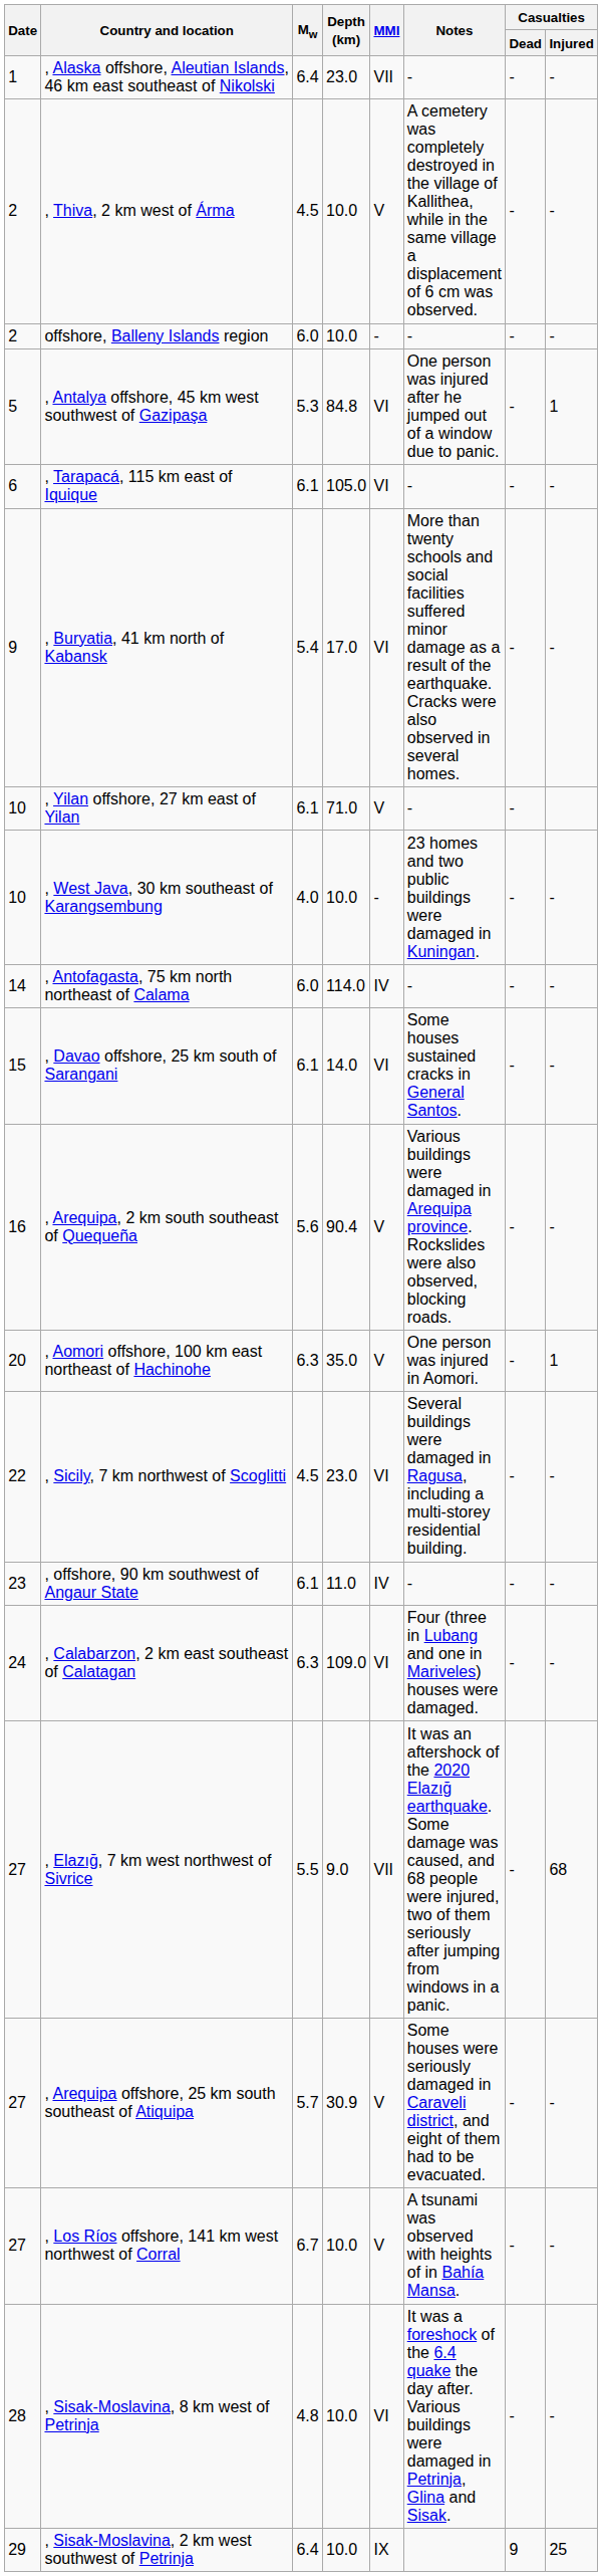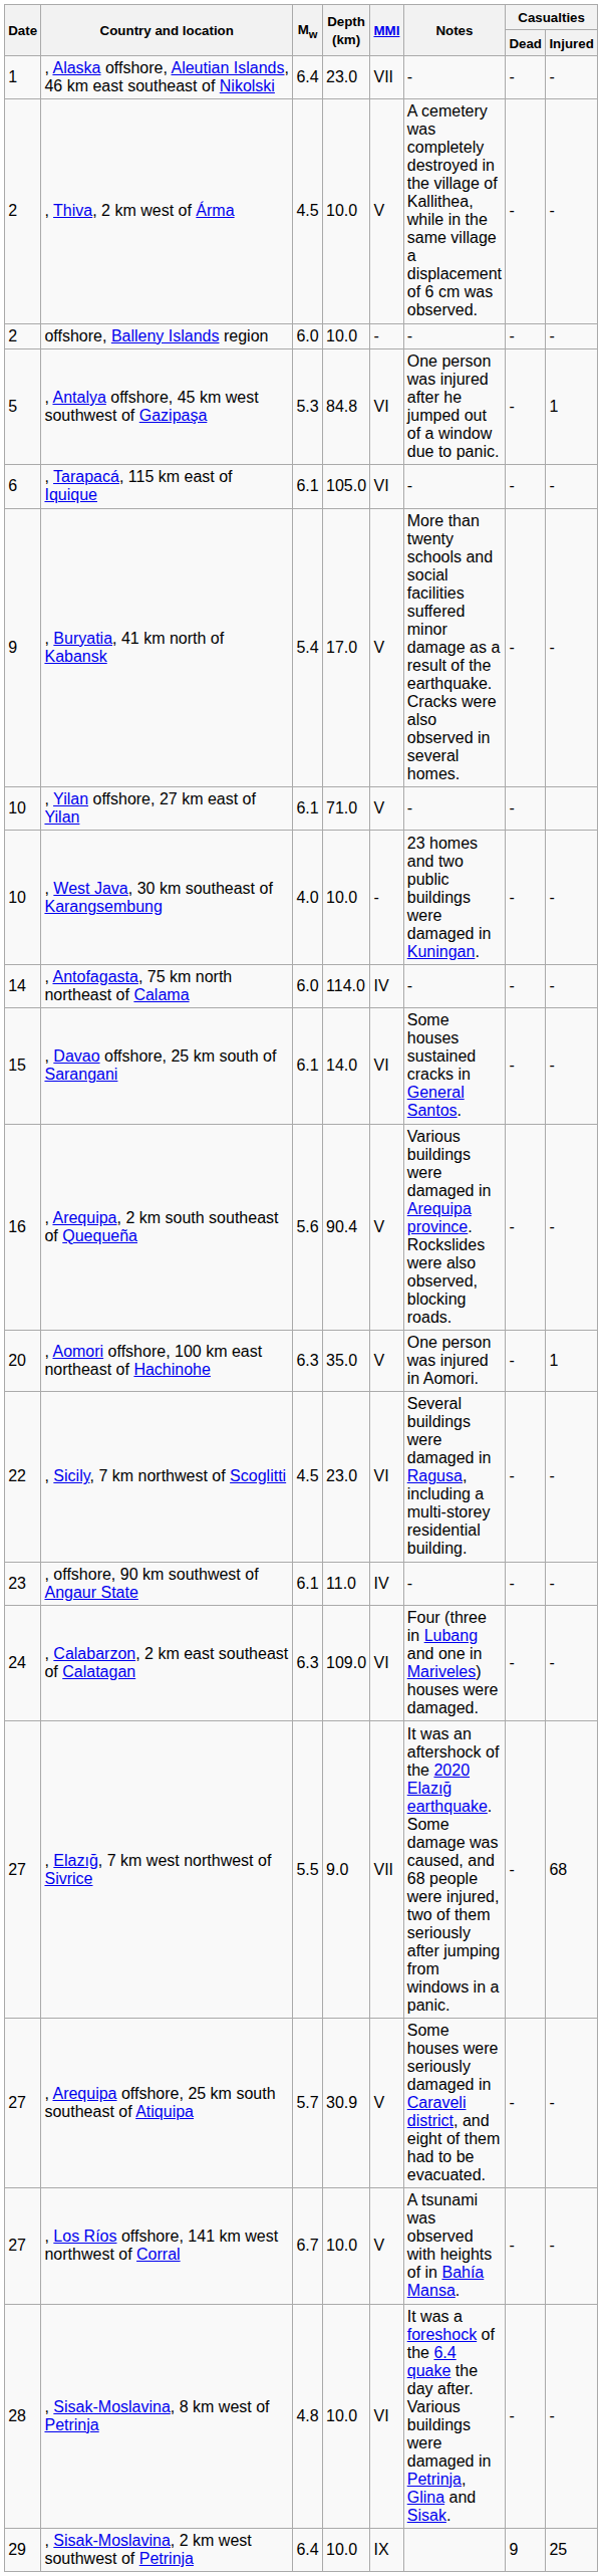 <table class="wikitable sortable" style="border:1px black; margin-left:1em;">
 <tr>
 <th rowspan="2"><small>Date</small></th>
 <th rowspan="2" style="width: 280px"><small>Country and location</small></th>
 <th rowspan="2"><small>M<sub>w</sub></small></th>
 <th rowspan="2"><small>Depth (km)</small></th>
 <th rowspan="2"><small><a href='#'>MMI</a></small></th>
 <th rowspan="2" class="unsortable"><small>Notes</small></th>
 <th colspan="2"><small>Casualties</small></th>
 </tr>
 <tr>
 <th><small>Dead</small></th>
 <th><small>Injured</small></th>
 </tr>
 <tr>
 <td>1</td>
 <td>, <a href='#'>Alaska</a> offshore, <a href='#'>Aleutian Islands</a>, 46 km east southeast of <a href='#'>Nikolski</a></td>
 <td>6.4</td>
 <td>23.0</td>
 <td>VII</td>
 <td>-</td>
 <td>-</td>
 <td>-</td>
 </tr>
 <tr>
 <td>2</td>
 <td>, <a href='#'>Thiva</a>, 2 km west of <a href='#'>Árma</a></td>
 <td>4.5</td>
 <td>10.0</td>
 <td>V</td>
 <td>A cemetery was completely destroyed in the village of Kallithea, while in the same village a displacement of 6 cm was observed.</td>
 <td>-</td>
 <td>-</td>
 </tr>
 <tr>
 <td>2</td>
 <td> offshore, <a href='#'>Balleny Islands</a> region</td>
 <td>6.0</td>
 <td>10.0</td>
 <td>-</td>
 <td>-</td>
 <td>-</td>
 <td>-</td>
 </tr>
 <tr>
 <td>5</td>
 <td>, <a href='#'>Antalya</a> offshore, 45 km west southwest of <a href='#'>Gazipaşa</a></td>
 <td>5.3</td>
 <td>84.8</td>
 <td>VI</td>
 <td>One person was injured after he jumped out of a window due to panic.</td>
 <td>-</td>
 <td>1</td>
 </tr>
 <tr>
 <td>6</td>
 <td>, <a href='#'>Tarapacá</a>, 115 km east of <a href='#'>Iquique</a></td>
 <td>6.1</td>
 <td>105.0</td>
 <td>VI</td>
 <td>-</td>
 <td>-</td>
 <td>-</td>
 </tr>
 <tr>
 <td>9</td>
 <td>, <a href='#'>Buryatia</a>, 41 km north of <a href='#'>Kabansk</a></td>
 <td>5.4</td>
 <td>17.0</td>
-<td>VI</td>
+<td>V</td>
 <td>More than twenty schools and social facilities suffered minor damage as a result of the earthquake. Cracks were also observed in several homes.</td>
 <td>-</td>
 <td>-</td>
 </tr>
 <tr>
 <td>10</td>
 <td>, <a href='#'>Yilan</a> offshore, 27 km east of <a href='#'>Yilan</a></td>
 <td>6.1</td>
 <td>71.0</td>
 <td>V</td>
 <td>-</td>
 <td>-</td>
 <td></td>
 </tr>
 <tr>
 <td>10</td>
 <td>, <a href='#'>West Java</a>, 30 km southeast of <a href='#'>Karangsembung</a></td>
 <td>4.0</td>
 <td>10.0</td>
 <td>-</td>
 <td>23 homes and two public buildings were damaged in <a href='#'>Kuningan</a>.</td>
 <td>-</td>
 <td>-</td>
 </tr>
 <tr>
 <td>14</td>
 <td>, <a href='#'>Antofagasta</a>, 75 km north northeast of <a href='#'>Calama</a></td>
 <td>6.0</td>
 <td>114.0</td>
 <td>IV</td>
 <td>-</td>
 <td>-</td>
 <td>-</td>
 </tr>
 <tr>
 <td>15</td>
 <td>, <a href='#'>Davao</a> offshore, 25 km south of <a href='#'>Sarangani</a></td>
 <td>6.1</td>
 <td>14.0</td>
 <td>VI</td>
 <td>Some houses sustained cracks in <a href='#'>General Santos</a>.</td>
 <td>-</td>
 <td>-</td>
 </tr>
 <tr>
 <td>16</td>
 <td>, <a href='#'>Arequipa</a>, 2 km south southeast of <a href='#'>Quequeña</a></td>
 <td>5.6</td>
 <td>90.4</td>
 <td>V</td>
 <td>Various buildings were damaged in <a href='#'>Arequipa province</a>. Rockslides were also observed, blocking roads.</td>
 <td>-</td>
 <td>-</td>
 </tr>
 <tr>
 <td>20</td>
 <td>, <a href='#'>Aomori</a> offshore, 100 km east northeast of <a href='#'>Hachinohe</a></td>
 <td>6.3</td>
 <td>35.0</td>
 <td>V</td>
 <td>One person was injured in Aomori.</td>
 <td>-</td>
 <td>1</td>
 </tr>
 <tr>
 <td>22</td>
 <td>, <a href='#'>Sicily</a>, 7 km northwest of <a href='#'>Scoglitti</a></td>
 <td>4.5</td>
 <td>23.0</td>
 <td>VI</td>
 <td>Several buildings were damaged in <a href='#'>Ragusa</a>, including a multi-storey residential building.</td>
 <td>-</td>
 <td>-</td>
 </tr>
 <tr>
 <td>23</td>
 <td>, offshore, 90 km southwest of <a href='#'>Angaur State</a></td>
 <td>6.1</td>
 <td>11.0</td>
 <td>IV</td>
 <td>-</td>
 <td>-</td>
 <td>-</td>
 </tr>
 <tr>
 <td>24</td>
 <td>, <a href='#'>Calabarzon</a>, 2 km east southeast of <a href='#'>Calatagan</a></td>
 <td>6.3</td>
 <td>109.0</td>
 <td>VI</td>
 <td>Four (three in <a href='#'>Lubang</a> and one in <a href='#'>Mariveles</a>) houses were damaged.</td>
 <td>-</td>
 <td>-</td>
 </tr>
 <tr>
 <td>27</td>
 <td>, <a href='#'>Elazığ</a>, 7 km west northwest of <a href='#'>Sivrice</a></td>
 <td>5.5</td>
 <td>9.0</td>
 <td>VII</td>
 <td>It was an aftershock of the <a href='#'>2020 Elazığ earthquake</a>. Some damage was caused, and 68 people were injured, two of them seriously after jumping from windows in a panic.</td>
 <td>-</td>
 <td>68</td>
 </tr>
 <tr>
 <td>27</td>
 <td>, <a href='#'>Arequipa</a> offshore, 25 km south southeast of <a href='#'>Atiquipa</a></td>
 <td>5.7</td>
 <td>30.9</td>
 <td>V</td>
 <td>Some houses were seriously damaged in <a href='#'>Caraveli district</a>, and eight of them had to be evacuated.</td>
 <td>-</td>
 <td>-</td>
 </tr>
 <tr>
 <td>27</td>
 <td>, <a href='#'>Los Ríos</a> offshore, 141 km west northwest of <a href='#'>Corral</a></td>
 <td>6.7</td>
 <td>10.0</td>
 <td>V</td>
 <td>A tsunami was observed with heights of  in <a href='#'>Bahía Mansa</a>.</td>
 <td>-</td>
 <td>-</td>
 </tr>
 <tr>
 <td>28</td>
 <td>, <a href='#'>Sisak-Moslavina</a>, 8 km west of <a href='#'>Petrinja</a></td>
 <td>4.8</td>
 <td>10.0</td>
 <td>VI</td>
 <td>It was a <a href='#'>foreshock</a> of the <a href='#'>6.4 quake</a> the day after. Various buildings were damaged in <a href='#'>Petrinja</a>, <a href='#'>Glina</a> and <a href='#'>Sisak</a>.</td>
 <td>-</td>
 <td>-</td>
 </tr>
 <tr>
 <td>29</td>
 <td>, <a href='#'>Sisak-Moslavina</a>, 2 km west southwest of <a href='#'>Petrinja</a></td>
 <td>6.4</td>
 <td>10.0</td>
 <td>IX</td>
 <td></td>
 <td>9</td>
 <td>25</td>
 </tr>
 <tr>
 </tr>
 </table>
